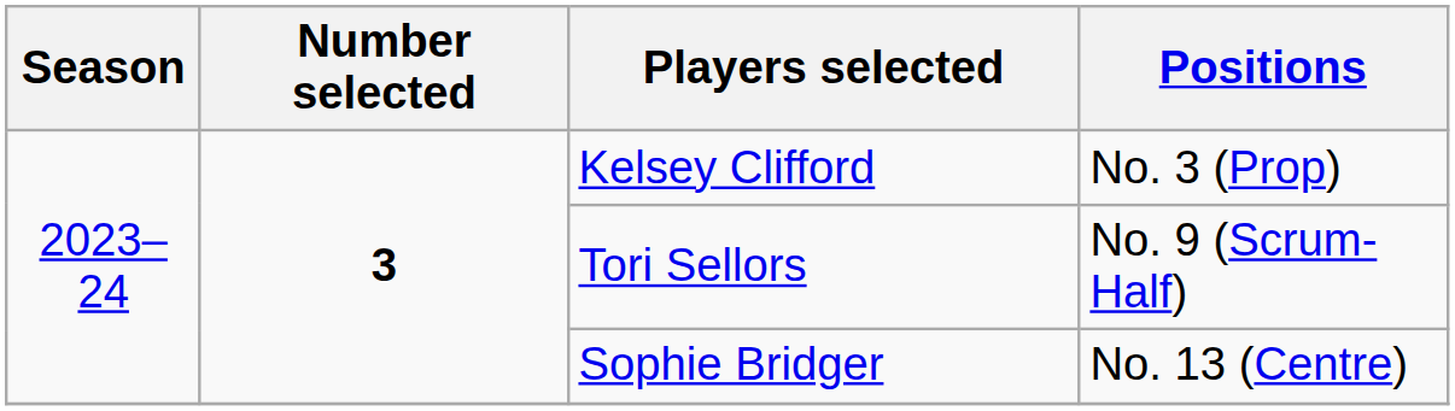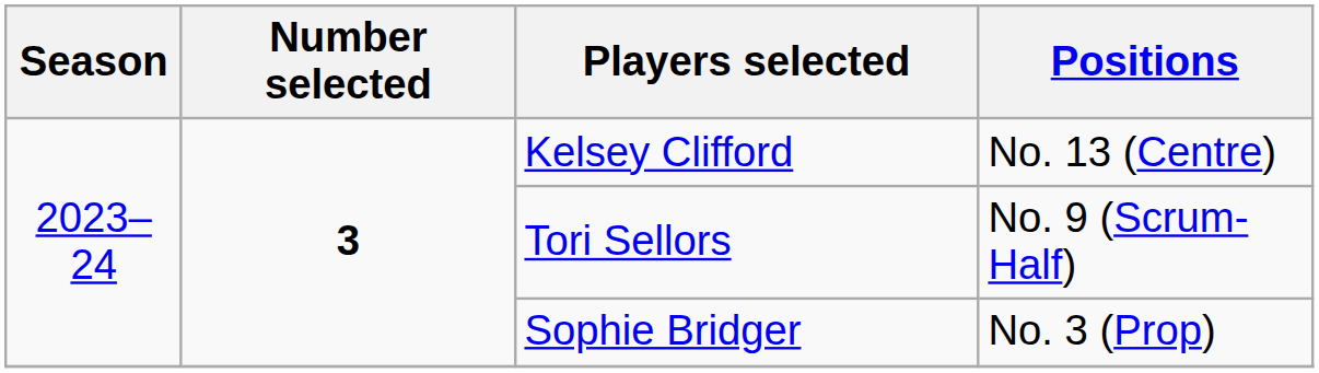 <table class="wikitable">
 <tr>
 <th width=60>Season</th>
 <th width=120>Number selected</th>
 <th width=170>Players selected</th>
 <th width=120><a href='#'>Positions</a></th>
 </tr>
 <tr>
 <td align=center rowspan=3><a href='#'>2023–24</a></td>
 <td align=center rowspan=3><strong>3</strong></td>
 <td> <a href='#'>Kelsey Clifford</a></td>
-<td>No. 3 (<a href='#'>Prop</a>)</td>
+<td>No. 13 (<a href='#'>Centre</a>)</td>
 </tr>
 <tr>
 <td> <a href='#'>Tori Sellors</a></td>
 <td>No. 9 (<a href='#'>Scrum-Half</a>)</td>
 </tr>
 <tr>
 <td> <a href='#'>Sophie Bridger</a></td>
-<td>No. 13 (<a href='#'>Centre</a>)</td>
+<td>No. 3 (<a href='#'>Prop</a>)</td>
 </tr>
 <tr>
 </tr>
 </table>
